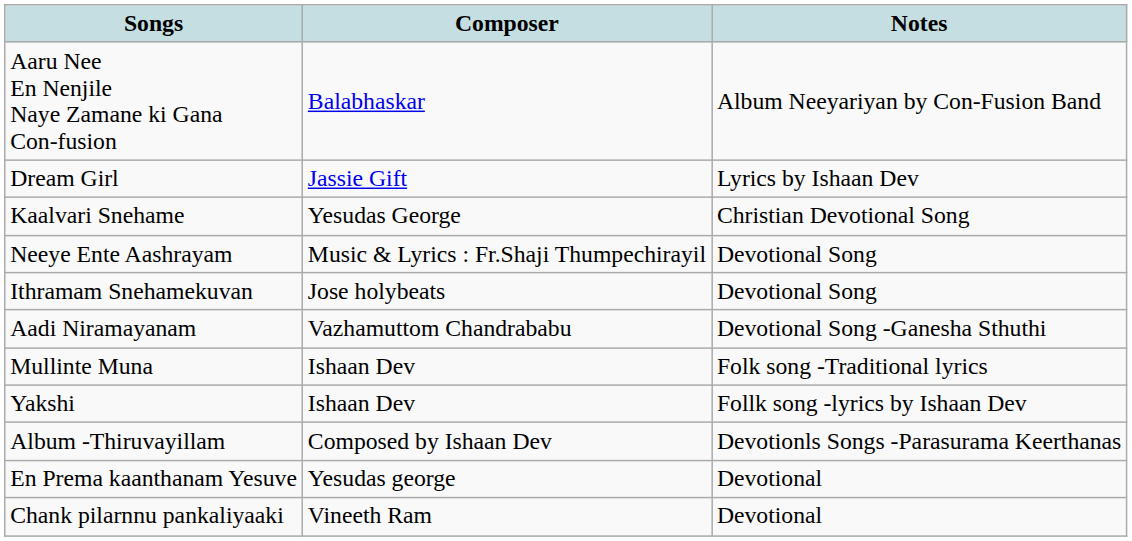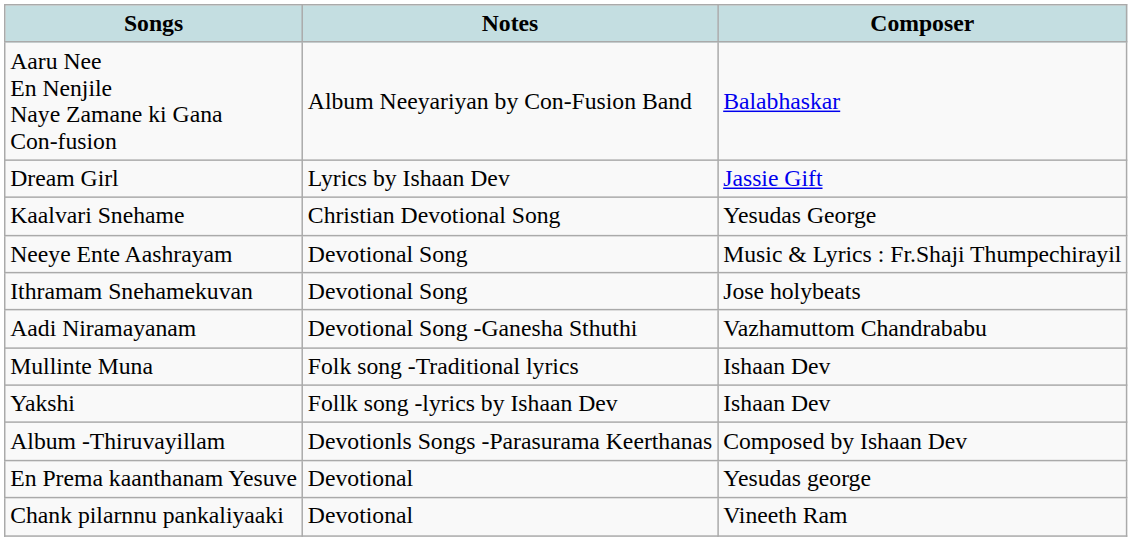 <table class="wikitable sortable">
 <tr>
 <th style="background:#C4DEE1;">Songs</th>
+<th style="background:#C4DEE1;">Notes</th>
 <th style="background:#C4DEE1;">Composer</th>
-<th style="background:#C4DEE1;">Notes</th>
 </tr>
 <tr>
 <td>Aaru Nee<br>En Nenjile<br>Naye Zamane ki Gana<br>Con-fusion</td>
+<td>Album Neeyariyan by Con-Fusion Band</td>
 <td><a href='#'>Balabhaskar</a></td>
-<td>Album Neeyariyan by Con-Fusion Band</td>
 </tr>
 <tr>
 <td>Dream Girl</td>
+<td>Lyrics by Ishaan Dev</td>
 <td><a href='#'>Jassie Gift</a></td>
-<td>Lyrics by Ishaan Dev</td>
 </tr>
 <tr>
 <td>Kaalvari Snehame</td>
+<td>Christian Devotional Song</td>
 <td>Yesudas George</td>
-<td>Christian Devotional Song</td>
 </tr>
 <tr>
 <td>Neeye Ente Aashrayam</td>
+<td>Devotional Song</td>
 <td>Music & Lyrics : Fr.Shaji Thumpechirayil</td>
-<td>Devotional Song</td>
 </tr>
 <tr>
 <td>Ithramam Snehamekuvan</td>
+<td>Devotional Song</td>
 <td>Jose holybeats</td>
-<td>Devotional Song</td>
 </tr>
 <tr>
 <td>Aadi Niramayanam</td>
+<td>Devotional Song -Ganesha Sthuthi</td>
 <td>Vazhamuttom Chandrababu</td>
-<td>Devotional Song -Ganesha Sthuthi</td>
 </tr>
 <tr>
 <td>Mullinte Muna</td>
+<td>Folk song -Traditional lyrics</td>
 <td>Ishaan Dev</td>
-<td>Folk song -Traditional lyrics</td>
 </tr>
 <tr>
 <td>Yakshi</td>
+<td>Follk song -lyrics by Ishaan Dev</td>
 <td>Ishaan Dev</td>
-<td>Follk song -lyrics by Ishaan Dev</td>
 </tr>
 <tr>
 <td>Album -Thiruvayillam</td>
+<td>Devotionls Songs -Parasurama Keerthanas</td>
 <td>Composed by Ishaan Dev</td>
-<td>Devotionls Songs -Parasurama Keerthanas</td>
 </tr>
 <tr>
 <td>En Prema kaanthanam Yesuve</td>
+<td>Devotional</td>
 <td>Yesudas george</td>
-<td>Devotional</td>
 </tr>
 <tr>
 <td>Chank pilarnnu pankaliyaaki</td>
+<td>Devotional</td>
 <td>Vineeth Ram</td>
-<td>Devotional</td>
 </tr>
 </table>
